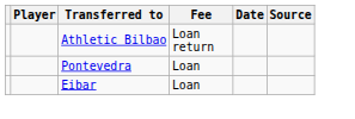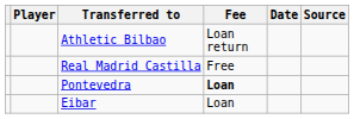 <table class="wikitable plainrowheaders sortable">
 <tr>
 <th></th>
 <th scope="col">Player</th>
 <th>Transferred to</th>
 <th style="width: 65px;">Fee</th>
 <th scope="col">Date</th>
 <th scope="col">Source</th>
 </tr>
 <tr>
 <td align=center></td>
 <td></td>
 <td> <a href='#'>Athletic Bilbao</a></td>
 <td>Loan return</td>
 <td></td>
 <td></td>
 </tr>
 <tr>
 <td align=center></td>
 <td></td>
+<td> <a href='#'>Real Madrid Castilla</a></td>
+<td>Free</td>
+<td></td>
+<td></td>
+</tr>
+<tr>
+<td align=center></td>
+<td></td>
 <td> <a href='#'>Pontevedra</a></td>
-<td>Loan</td>
+<td><strong>Loan</strong></td>
 <td></td>
 <td></td>
 </tr>
 <tr>
 <td align=center></td>
 <td></td>
 <td> <a href='#'>Eibar</a></td>
 <td>Loan</td>
 <td></td>
 <td></td>
 </tr>
 </table>
